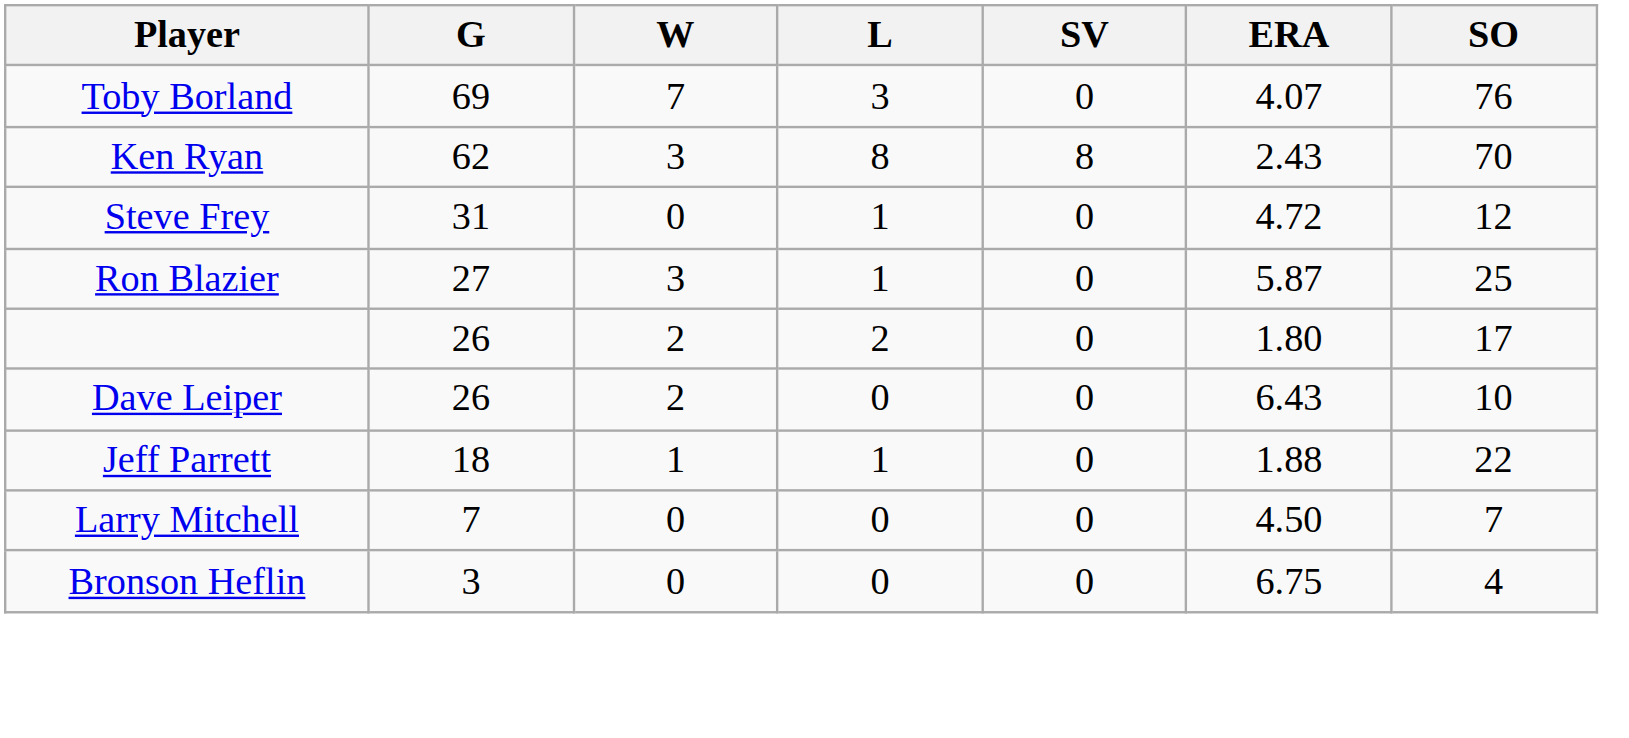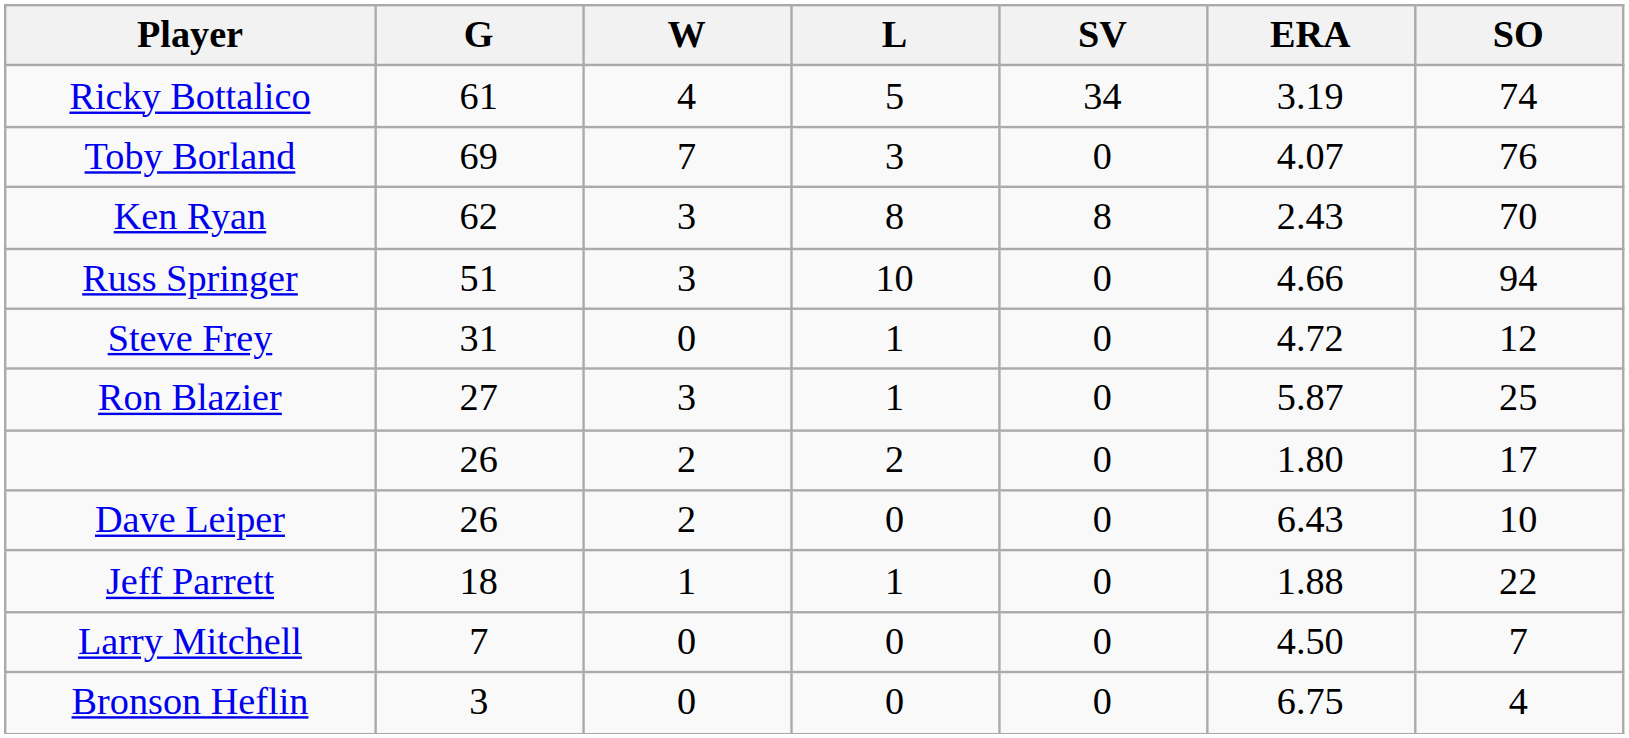 <table class="wikitable sortable">
 <tr>
 <th bgcolor="#DDDDFF" width="16%">Player</th>
 <th bgcolor="#DDDDFF" width="9%">G</th>
 <th bgcolor="#DDDDFF" width="9%">W</th>
 <th bgcolor="#DDDDFF" width="9%">L</th>
 <th bgcolor="#DDDDFF" width="9%">SV</th>
 <th bgcolor="#DDDDFF" width="9%">ERA</th>
 <th bgcolor="#DDDDFF" width="9%">SO</th>
+</tr>
+<tr align="center">
+<td><a href='#'>Ricky Bottalico</a></td>
+<td>61</td>
+<td>4</td>
+<td>5</td>
+<td>34</td>
+<td>3.19</td>
+<td>74</td>
 </tr>
 <tr align=center>
 <td><a href='#'>Toby Borland</a></td>
 <td>69</td>
 <td>7</td>
 <td>3</td>
 <td>0</td>
 <td>4.07</td>
 <td>76</td>
 </tr>
 <tr align=center>
 <td><a href='#'>Ken Ryan</a></td>
 <td>62</td>
 <td>3</td>
 <td>8</td>
 <td>8</td>
 <td>2.43</td>
 <td>70</td>
+</tr>
+<tr align=center>
+<td><a href='#'>Russ Springer</a></td>
+<td>51</td>
+<td>3</td>
+<td>10</td>
+<td>0</td>
+<td>4.66</td>
+<td>94</td>
 </tr>
 <tr align=center>
 <td><a href='#'>Steve Frey</a></td>
 <td>31</td>
 <td>0</td>
 <td>1</td>
 <td>0</td>
 <td>4.72</td>
 <td>12</td>
 </tr>
 <tr align=center>
 <td><a href='#'>Ron Blazier</a></td>
 <td>27</td>
 <td>3</td>
 <td>1</td>
 <td>0</td>
 <td>5.87</td>
 <td>25</td>
 </tr>
 <tr align=center>
 <td></td>
 <td>26</td>
 <td>2</td>
 <td>2</td>
 <td>0</td>
 <td>1.80</td>
 <td>17</td>
 </tr>
 <tr align="center">
 <td><a href='#'>Dave Leiper</a></td>
 <td>26</td>
 <td>2</td>
 <td>0</td>
 <td>0</td>
 <td>6.43</td>
 <td>10</td>
 </tr>
 <tr align=center>
 <td><a href='#'>Jeff Parrett</a></td>
 <td>18</td>
 <td>1</td>
 <td>1</td>
 <td>0</td>
 <td>1.88</td>
 <td>22</td>
 </tr>
 <tr align=center>
 <td><a href='#'>Larry Mitchell</a></td>
 <td>7</td>
 <td>0</td>
 <td>0</td>
 <td>0</td>
 <td>4.50</td>
 <td>7</td>
 </tr>
 <tr align=center>
 <td><a href='#'>Bronson Heflin</a></td>
 <td>3</td>
 <td>0</td>
 <td>0</td>
 <td>0</td>
 <td>6.75</td>
 <td>4</td>
 </tr>
 </table>
